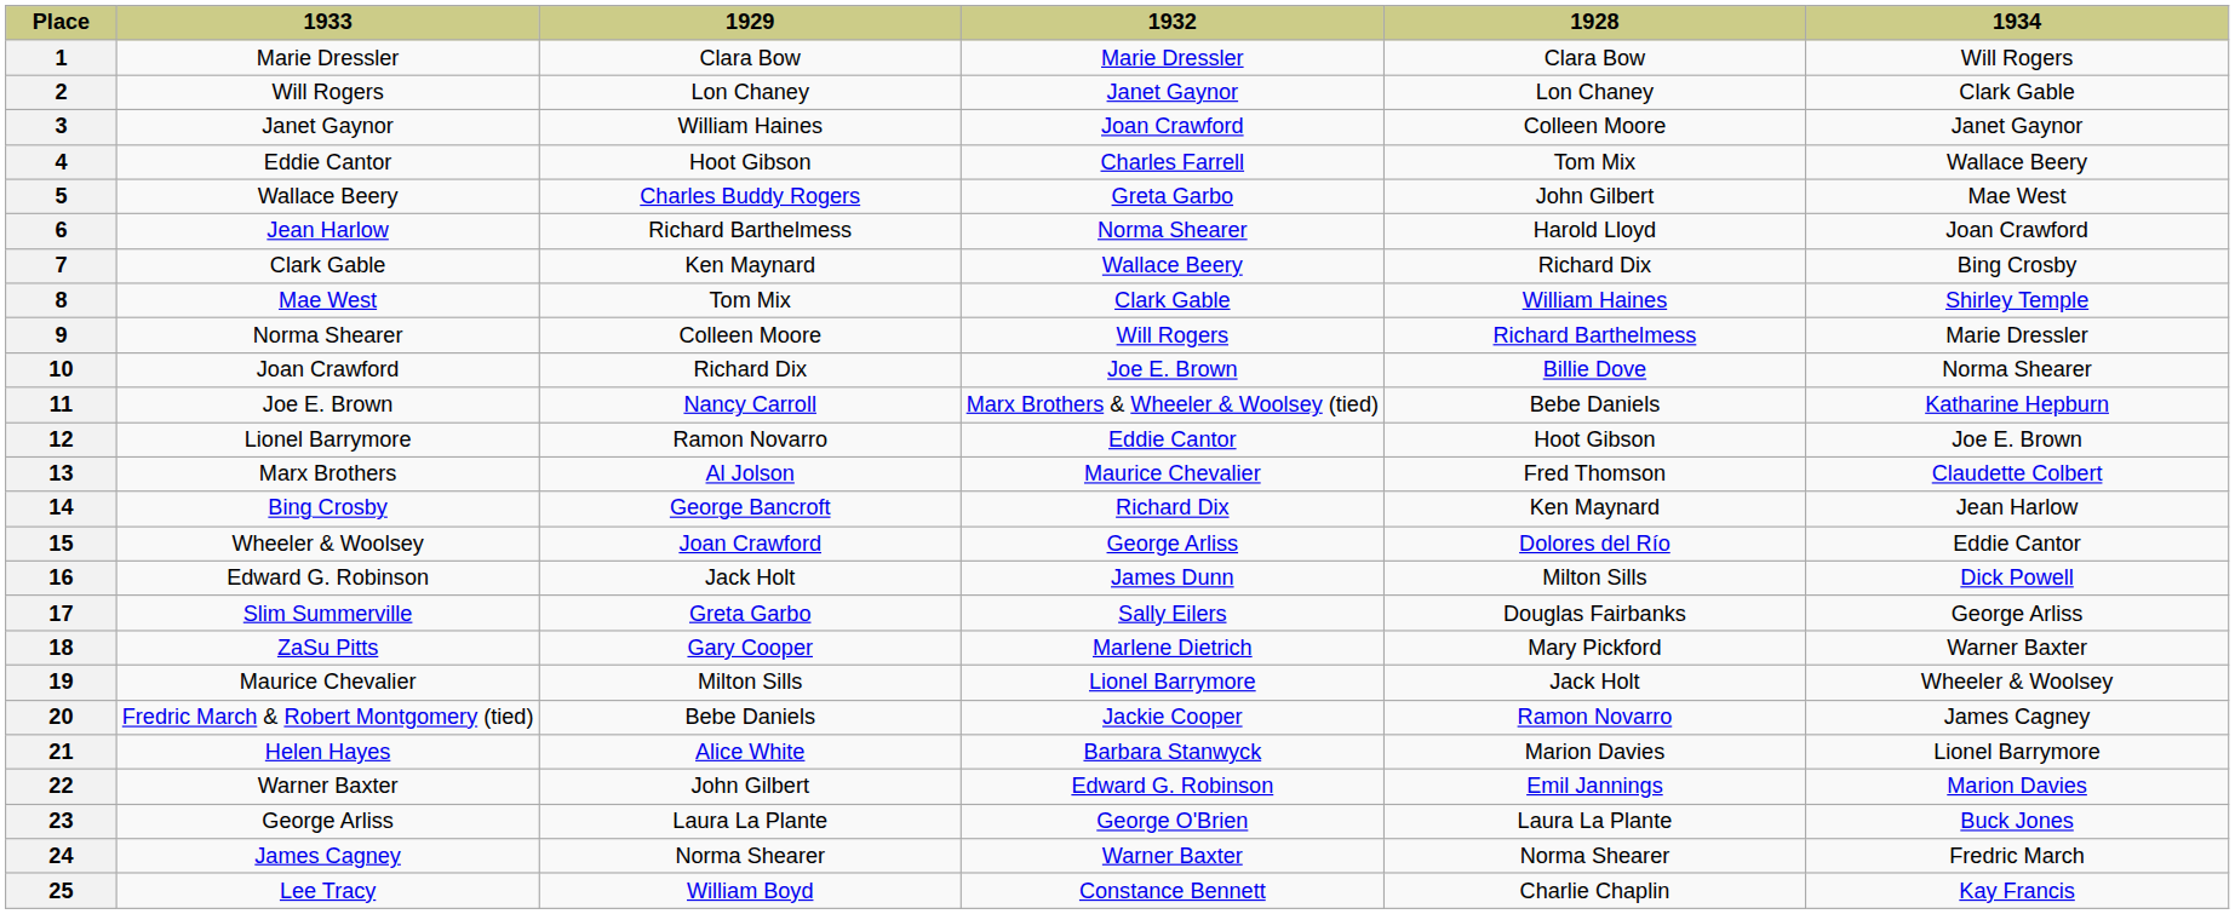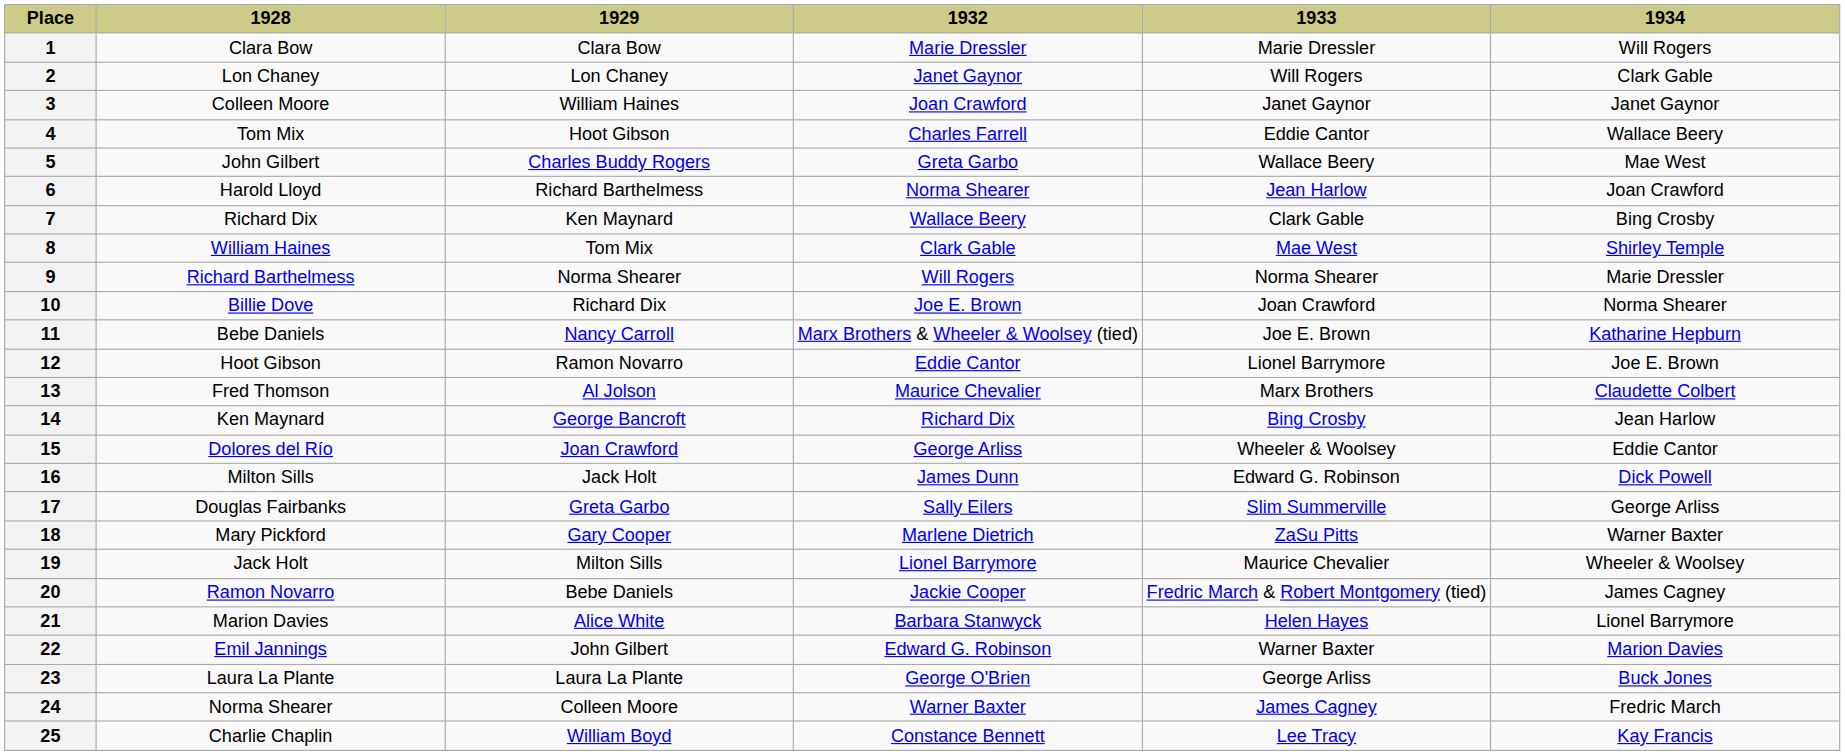 <table class="wikitable" style="text-align:center">
 <tr>
 <th scope="col" style="background:#CC8" width="5%">Place</th>
-<th scope="col" style="background:#CC8" width="19%">1933</th>
+<th scope="col" style="background:#CC8" width="19%">1928</th>
 <th scope="col" style="background:#CC8" width="19%">1929</th>
 <th scope="col" style="background:#CC8" width="19%">1932</th>
-<th scope="col" style="background:#CC8" width="19%">1928</th>
+<th scope="col" style="background:#CC8" width="19%">1933</th>
 <th scope="col" style="background:#CC8" width="19%">1934</th>
 </tr>
 <tr>
 <th scope="row">1</th>
-<td>Marie Dressler</td>
+<td>Clara Bow</td>
 <td>Clara Bow</td>
 <td><a href='#'>Marie Dressler</a></td>
-<td>Clara Bow</td>
+<td>Marie Dressler</td>
 <td>Will Rogers</td>
 </tr>
 <tr>
 <th scope="row">2</th>
-<td>Will Rogers</td>
+<td>Lon Chaney</td>
 <td>Lon Chaney</td>
 <td><a href='#'>Janet Gaynor</a></td>
-<td>Lon Chaney</td>
+<td>Will Rogers</td>
 <td>Clark Gable</td>
 </tr>
 <tr>
 <th scope="row">3</th>
-<td>Janet Gaynor</td>
+<td>Colleen Moore</td>
 <td>William Haines</td>
 <td><a href='#'>Joan Crawford</a></td>
-<td>Colleen Moore</td>
+<td>Janet Gaynor</td>
 <td>Janet Gaynor</td>
 </tr>
 <tr>
 <th scope="row">4</th>
-<td>Eddie Cantor</td>
+<td>Tom Mix</td>
 <td>Hoot Gibson</td>
 <td><a href='#'>Charles Farrell</a></td>
-<td>Tom Mix</td>
+<td>Eddie Cantor</td>
 <td>Wallace Beery</td>
 </tr>
 <tr>
 <th scope="row">5</th>
-<td>Wallace Beery</td>
+<td>John Gilbert</td>
 <td><a href='#'>Charles Buddy Rogers</a></td>
 <td><a href='#'>Greta Garbo</a></td>
-<td>John Gilbert</td>
+<td>Wallace Beery</td>
 <td>Mae West</td>
 </tr>
 <tr>
 <th scope="row">6</th>
-<td><a href='#'>Jean Harlow</a></td>
+<td>Harold Lloyd</td>
 <td>Richard Barthelmess</td>
 <td><a href='#'>Norma Shearer</a></td>
-<td>Harold Lloyd</td>
+<td><a href='#'>Jean Harlow</a></td>
 <td>Joan Crawford</td>
 </tr>
 <tr>
 <th scope="row">7</th>
-<td>Clark Gable</td>
+<td>Richard Dix</td>
 <td>Ken Maynard</td>
 <td><a href='#'>Wallace Beery</a></td>
-<td>Richard Dix</td>
+<td>Clark Gable</td>
 <td>Bing Crosby</td>
 </tr>
 <tr>
 <th scope="row">8</th>
-<td><a href='#'>Mae West</a></td>
+<td><a href='#'>William Haines</a></td>
 <td>Tom Mix</td>
 <td><a href='#'>Clark Gable</a></td>
-<td><a href='#'>William Haines</a></td>
+<td><a href='#'>Mae West</a></td>
 <td><a href='#'>Shirley Temple</a></td>
 </tr>
 <tr>
 <th scope="row">9</th>
+<td><a href='#'>Richard Barthelmess</a></td>
 <td>Norma Shearer</td>
-<td>Colleen Moore</td>
 <td><a href='#'>Will Rogers</a></td>
-<td><a href='#'>Richard Barthelmess</a></td>
+<td>Norma Shearer</td>
 <td>Marie Dressler</td>
 </tr>
 <tr>
 <th scope="row">10</th>
-<td>Joan Crawford</td>
+<td><a href='#'>Billie Dove</a></td>
 <td>Richard Dix</td>
 <td><a href='#'>Joe E. Brown</a></td>
-<td><a href='#'>Billie Dove</a></td>
+<td>Joan Crawford</td>
 <td>Norma Shearer</td>
 </tr>
 <tr>
 <th scope="row">11</th>
-<td>Joe E. Brown</td>
+<td>Bebe Daniels</td>
 <td><a href='#'>Nancy Carroll</a></td>
 <td><a href='#'>Marx Brothers</a> & <a href='#'>Wheeler & Woolsey</a> (tied)</td>
-<td>Bebe Daniels</td>
+<td>Joe E. Brown</td>
 <td><a href='#'>Katharine Hepburn</a></td>
 </tr>
 <tr>
 <th scope="row">12</th>
-<td>Lionel Barrymore</td>
+<td>Hoot Gibson</td>
 <td>Ramon Novarro</td>
 <td><a href='#'>Eddie Cantor</a></td>
-<td>Hoot Gibson</td>
+<td>Lionel Barrymore</td>
 <td>Joe E. Brown</td>
 </tr>
 <tr>
 <th scope="row">13</th>
-<td>Marx Brothers</td>
+<td>Fred Thomson</td>
 <td><a href='#'>Al Jolson</a></td>
 <td><a href='#'>Maurice Chevalier</a></td>
-<td>Fred Thomson</td>
+<td>Marx Brothers</td>
 <td><a href='#'>Claudette Colbert</a></td>
 </tr>
 <tr>
 <th scope="row">14</th>
-<td><a href='#'>Bing Crosby</a></td>
+<td>Ken Maynard</td>
 <td><a href='#'>George Bancroft</a></td>
 <td><a href='#'>Richard Dix</a></td>
-<td>Ken Maynard</td>
+<td><a href='#'>Bing Crosby</a></td>
 <td>Jean Harlow</td>
 </tr>
 <tr>
 <th scope="row">15</th>
-<td>Wheeler & Woolsey</td>
+<td><a href='#'>Dolores del Río</a></td>
 <td><a href='#'>Joan Crawford</a></td>
 <td><a href='#'>George Arliss</a></td>
-<td><a href='#'>Dolores del Río</a></td>
+<td>Wheeler & Woolsey</td>
 <td>Eddie Cantor</td>
 </tr>
 <tr>
 <th scope="row">16</th>
-<td>Edward G. Robinson</td>
+<td>Milton Sills</td>
 <td>Jack Holt</td>
 <td><a href='#'>James Dunn</a></td>
-<td>Milton Sills</td>
+<td>Edward G. Robinson</td>
 <td><a href='#'>Dick Powell</a></td>
 </tr>
 <tr>
 <th scope="row">17</th>
-<td><a href='#'>Slim Summerville</a></td>
+<td>Douglas Fairbanks</td>
 <td><a href='#'>Greta Garbo</a></td>
 <td><a href='#'>Sally Eilers</a></td>
-<td>Douglas Fairbanks</td>
+<td><a href='#'>Slim Summerville</a></td>
 <td>George Arliss</td>
 </tr>
 <tr>
 <th scope="row">18</th>
-<td><a href='#'>ZaSu Pitts</a></td>
+<td>Mary Pickford</td>
 <td><a href='#'>Gary Cooper</a></td>
 <td><a href='#'>Marlene Dietrich</a></td>
-<td>Mary Pickford</td>
+<td><a href='#'>ZaSu Pitts</a></td>
 <td>Warner Baxter</td>
 </tr>
 <tr>
 <th scope="row">19</th>
-<td>Maurice Chevalier</td>
+<td>Jack Holt</td>
 <td>Milton Sills</td>
 <td><a href='#'>Lionel Barrymore</a></td>
-<td>Jack Holt</td>
+<td>Maurice Chevalier</td>
 <td>Wheeler & Woolsey</td>
 </tr>
 <tr>
 <th scope="row">20</th>
-<td><a href='#'>Fredric March</a> & <a href='#'>Robert Montgomery</a> (tied)</td>
+<td><a href='#'>Ramon Novarro</a></td>
 <td>Bebe Daniels</td>
 <td><a href='#'>Jackie Cooper</a></td>
-<td><a href='#'>Ramon Novarro</a></td>
+<td><a href='#'>Fredric March</a> & <a href='#'>Robert Montgomery</a> (tied)</td>
 <td>James Cagney</td>
 </tr>
 <tr>
 <th scope="row">21</th>
-<td><a href='#'>Helen Hayes</a></td>
+<td>Marion Davies</td>
 <td><a href='#'>Alice White</a></td>
 <td><a href='#'>Barbara Stanwyck</a></td>
-<td>Marion Davies</td>
+<td><a href='#'>Helen Hayes</a></td>
 <td>Lionel Barrymore</td>
 </tr>
 <tr>
 <th scope="row">22</th>
-<td>Warner Baxter</td>
+<td><a href='#'>Emil Jannings</a></td>
 <td>John Gilbert</td>
 <td><a href='#'>Edward G. Robinson</a></td>
-<td><a href='#'>Emil Jannings</a></td>
+<td>Warner Baxter</td>
 <td><a href='#'>Marion Davies</a></td>
 </tr>
 <tr>
 <th scope="row">23</th>
-<td>George Arliss</td>
+<td>Laura La Plante</td>
 <td>Laura La Plante</td>
 <td><a href='#'>George O'Brien</a></td>
-<td>Laura La Plante</td>
+<td>George Arliss</td>
 <td><a href='#'>Buck Jones</a></td>
 </tr>
 <tr>
 <th scope="row">24</th>
+<td>Norma Shearer</td>
+<td>Colleen Moore</td>
+<td><a href='#'>Warner Baxter</a></td>
 <td><a href='#'>James Cagney</a></td>
-<td>Norma Shearer</td>
-<td><a href='#'>Warner Baxter</a></td>
-<td>Norma Shearer</td>
 <td>Fredric March</td>
 </tr>
 <tr>
 <th scope="row">25</th>
-<td><a href='#'>Lee Tracy</a><br></td>
+<td>Charlie Chaplin</td>
 <td><a href='#'>William Boyd</a></td>
 <td><a href='#'>Constance Bennett</a></td>
-<td>Charlie Chaplin</td>
+<td><a href='#'>Lee Tracy</a><br></td>
 <td><a href='#'>Kay Francis</a></td>
 </tr>
 </table>
